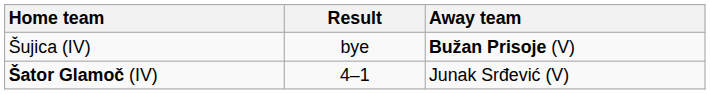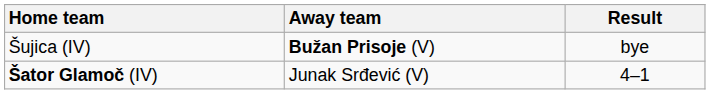 <table class="wikitable" style="width:50%">
 <tr>
 <th style="width:40%; text-align:left">Home team</th>
+<th style="width:40%; text-align:left">Away team</th>
 <th>Result</th>
-<th style="width:40%; text-align:left">Away team</th>
 </tr>
 <tr>
 <td>Šujica (IV)</td>
+<td><strong>Bužan Prisoje</strong> (V)</td>
 <td style="text-align:center">bye</td>
-<td><strong>Bužan Prisoje</strong> (V)</td>
 </tr>
 <tr>
 <td><strong>Šator Glamoč</strong> (IV)</td>
+<td>Junak Srđević (V)</td>
 <td style="text-align:center">4–1</td>
-<td>Junak Srđević (V)</td>
 </tr>
 </table>
